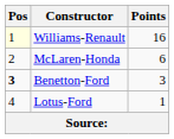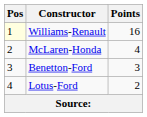 <table class="wikitable" style="font-size: 95%;">
 <tr>
 <th>Pos</th>
 <th>Constructor</th>
 <th>Points</th>
 </tr>
 <tr>
 <td style="background: lightyellow;">1</td>
 <td> <a href='#'>Williams</a>-<a href='#'>Renault</a></td>
 <td align="right">16</td>
 </tr>
 <tr>
 <td>2</td>
 <td> <a href='#'>McLaren</a>-<a href='#'>Honda</a></td>
-<td align="right">6</td>
+<td align="right">4</td>
 </tr>
 <tr>
-<td><strong>3</strong></td>
+<td>3</td>
 <td> <a href='#'>Benetton</a>-<a href='#'>Ford</a></td>
 <td align="right">3</td>
 </tr>
 <tr>
 <td>4</td>
 <td> <a href='#'>Lotus</a>-<a href='#'>Ford</a></td>
-<td align="right">1</td>
+<td align="right">2</td>
 </tr>
 <tr>
 <th colspan=4>Source: </th>
 </tr>
 </table>
